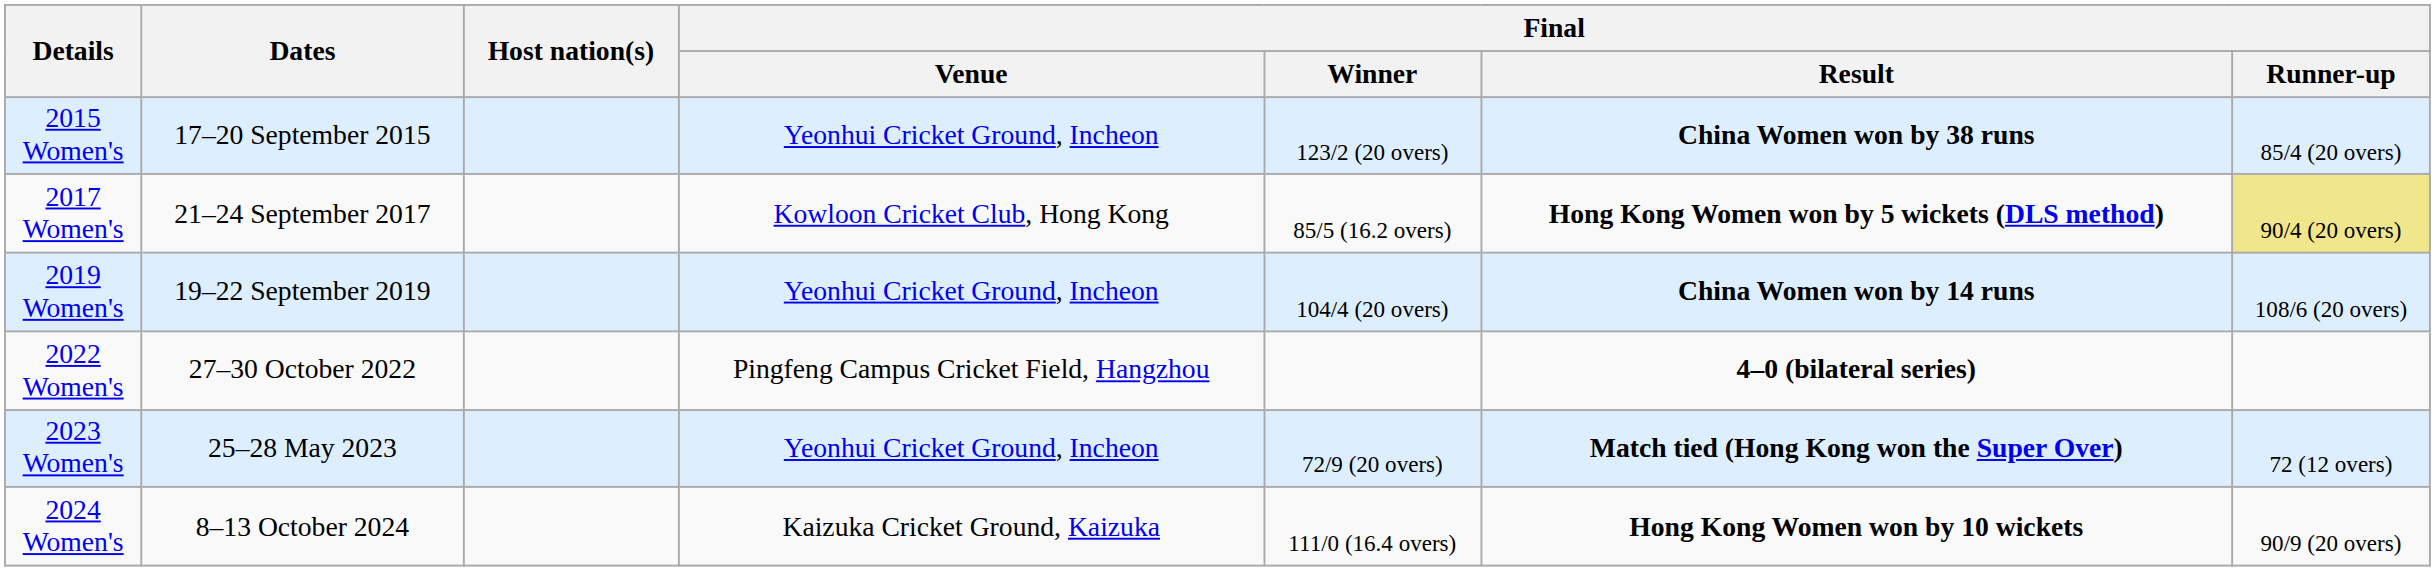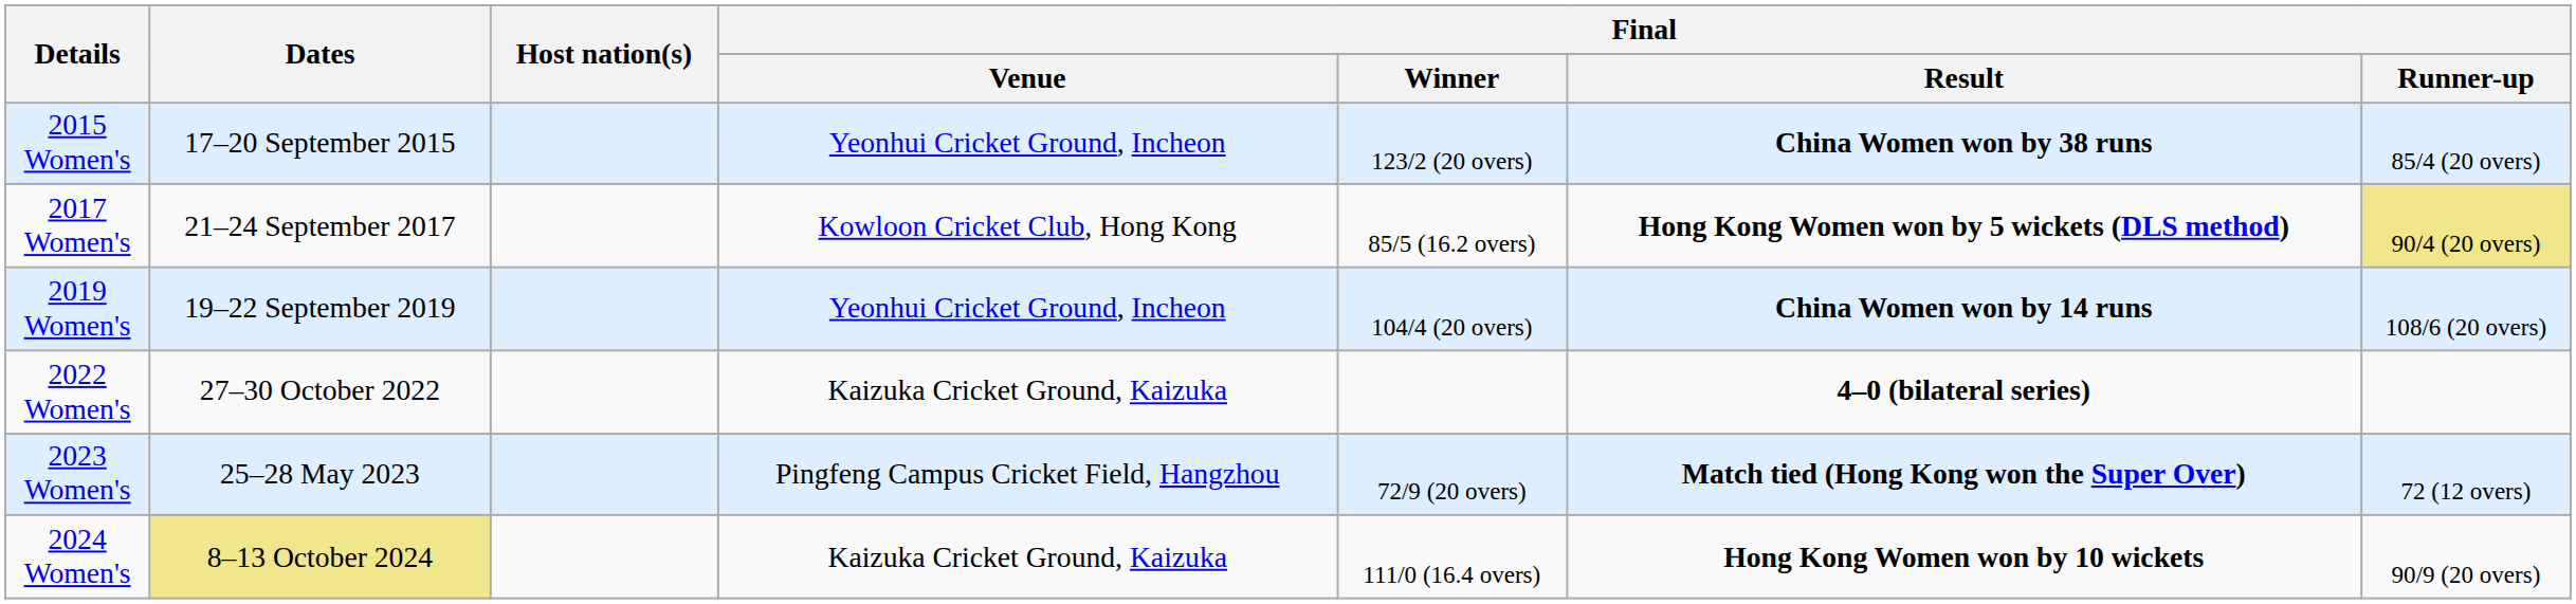 <table class="wikitable" style="font-size:90%; width: 100%; text-align: center;">
 <tr>
 <th rowspan="2">Details</th>
 <th rowspan="2">Dates</th>
 <th rowspan="2">Host nation(s)</th>
 <th colspan="4">Final</th>
 </tr>
 <tr>
 <th>Venue</th>
 <th>Winner</th>
 <th>Result</th>
 <th>Runner-up</th>
 </tr>
 <tr style="background:#def;">
 <td><a href='#'>2015<br>Women's</a></td>
 <td>17–20 September 2015</td>
 <td></td>
 <td><a href='#'>Yeonhui Cricket Ground</a>, <a href='#'>Incheon</a></td>
 <td><br><small>123/2 (20 overs)</small></td>
 <td><strong>China Women won by 38 runs</strong><br> </td>
 <td><br><small>85/4 (20 overs)</small></td>
 </tr>
 <tr>
 <td><a href='#'>2017<br>Women's</a></td>
 <td>21–24 September 2017</td>
 <td></td>
 <td><a href='#'>Kowloon Cricket Club</a>, Hong Kong</td>
 <td><br><small>85/5 (16.2 overs)</small></td>
 <td><strong>Hong Kong Women won by 5 wickets (<a href='#'>DLS method</a>)</strong><br> </td>
 <td style="background: khaki;"><br><small>90/4 (20 overs)</small></td>
 </tr>
 <tr style="background:#def;">
 <td><a href='#'>2019<br>Women's</a></td>
 <td>19–22 September 2019</td>
 <td></td>
 <td><a href='#'>Yeonhui Cricket Ground</a>, <a href='#'>Incheon</a></td>
 <td><br><small>104/4 (20 overs)</small></td>
 <td><strong>China Women won by 14 runs</strong><br> </td>
 <td><br><small>108/6 (20 overs)</small></td>
 </tr>
 <tr>
 <td><a href='#'>2022<br>Women's</a></td>
 <td>27–30 October 2022</td>
 <td></td>
-<td>Pingfeng Campus Cricket Field, <a href='#'>Hangzhou</a></td>
+<td>Kaizuka Cricket Ground, <a href='#'>Kaizuka</a></td>
 <td></td>
 <td><strong>4–0 (bilateral series)</strong></td>
 <td></td>
 </tr>
 <tr style="background:#def;">
 <td><a href='#'>2023<br>Women's</a></td>
 <td>25–28 May 2023</td>
 <td></td>
-<td><a href='#'>Yeonhui Cricket Ground</a>, <a href='#'>Incheon</a></td>
+<td>Pingfeng Campus Cricket Field, <a href='#'>Hangzhou</a></td>
 <td><br><small> 72/9 (20 overs)</small></td>
 <td><strong>Match tied (Hong Kong won the <a href='#'>Super Over</a>)<br></strong></td>
 <td><br><small> 72 (12 overs)</small></td>
 </tr>
 <tr>
 <td><a href='#'>2024<br>Women's</a></td>
-<td>8–13 October 2024</td>
+<td style="background: khaki;">8–13 October 2024</td>
 <td></td>
 <td>Kaizuka Cricket Ground, <a href='#'>Kaizuka</a></td>
 <td><br><small>111/0 (16.4 overs)</small></td>
 <td><strong>Hong Kong Women won by 10 wickets</strong><br>  </td>
 <td><br><small>90/9 (20 overs)</small></td>
 </tr>
 </table>
